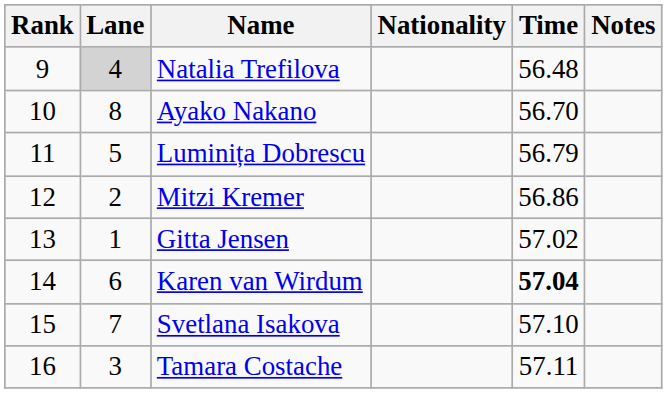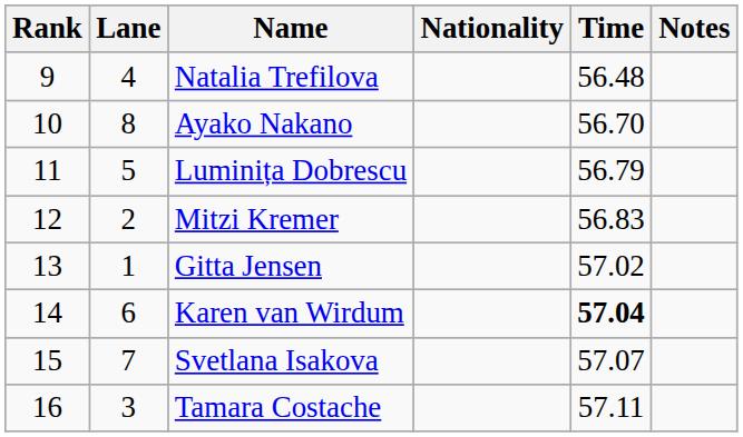 <table class="wikitable sortable" style="text-align:center">
 <tr>
 <th>Rank</th>
 <th>Lane</th>
 <th>Name</th>
 <th>Nationality</th>
 <th>Time</th>
 <th>Notes</th>
 </tr>
 <tr>
 <td>9</td>
-<td style="background: lightgrey;">4</td>
+<td>4</td>
 <td align=left><a href='#'>Natalia Trefilova</a></td>
 <td align=left></td>
 <td>56.48</td>
 <td></td>
 </tr>
 <tr>
 <td>10</td>
 <td>8</td>
 <td align=left><a href='#'>Ayako Nakano</a></td>
 <td align=left></td>
 <td>56.70</td>
 <td></td>
 </tr>
 <tr>
 <td>11</td>
 <td>5</td>
 <td align=left><a href='#'>Luminița Dobrescu</a></td>
 <td align=left></td>
 <td>56.79</td>
 <td></td>
 </tr>
 <tr>
 <td>12</td>
 <td>2</td>
 <td align=left><a href='#'>Mitzi Kremer</a></td>
 <td align=left></td>
-<td>56.86</td>
+<td>56.83</td>
 <td></td>
 </tr>
 <tr>
 <td>13</td>
 <td>1</td>
 <td align=left><a href='#'>Gitta Jensen</a></td>
 <td align=left></td>
 <td>57.02</td>
 <td></td>
 </tr>
 <tr>
 <td>14</td>
 <td>6</td>
 <td align=left><a href='#'>Karen van Wirdum</a></td>
 <td align=left></td>
 <td><strong>57.04</strong></td>
 <td></td>
 </tr>
 <tr>
 <td>15</td>
 <td>7</td>
 <td align=left><a href='#'>Svetlana Isakova</a></td>
 <td align=left></td>
-<td>57.10</td>
+<td>57.07</td>
 <td></td>
 </tr>
 <tr>
 <td>16</td>
 <td>3</td>
 <td align=left><a href='#'>Tamara Costache</a></td>
 <td align=left></td>
 <td>57.11</td>
 <td></td>
 </tr>
 </table>
